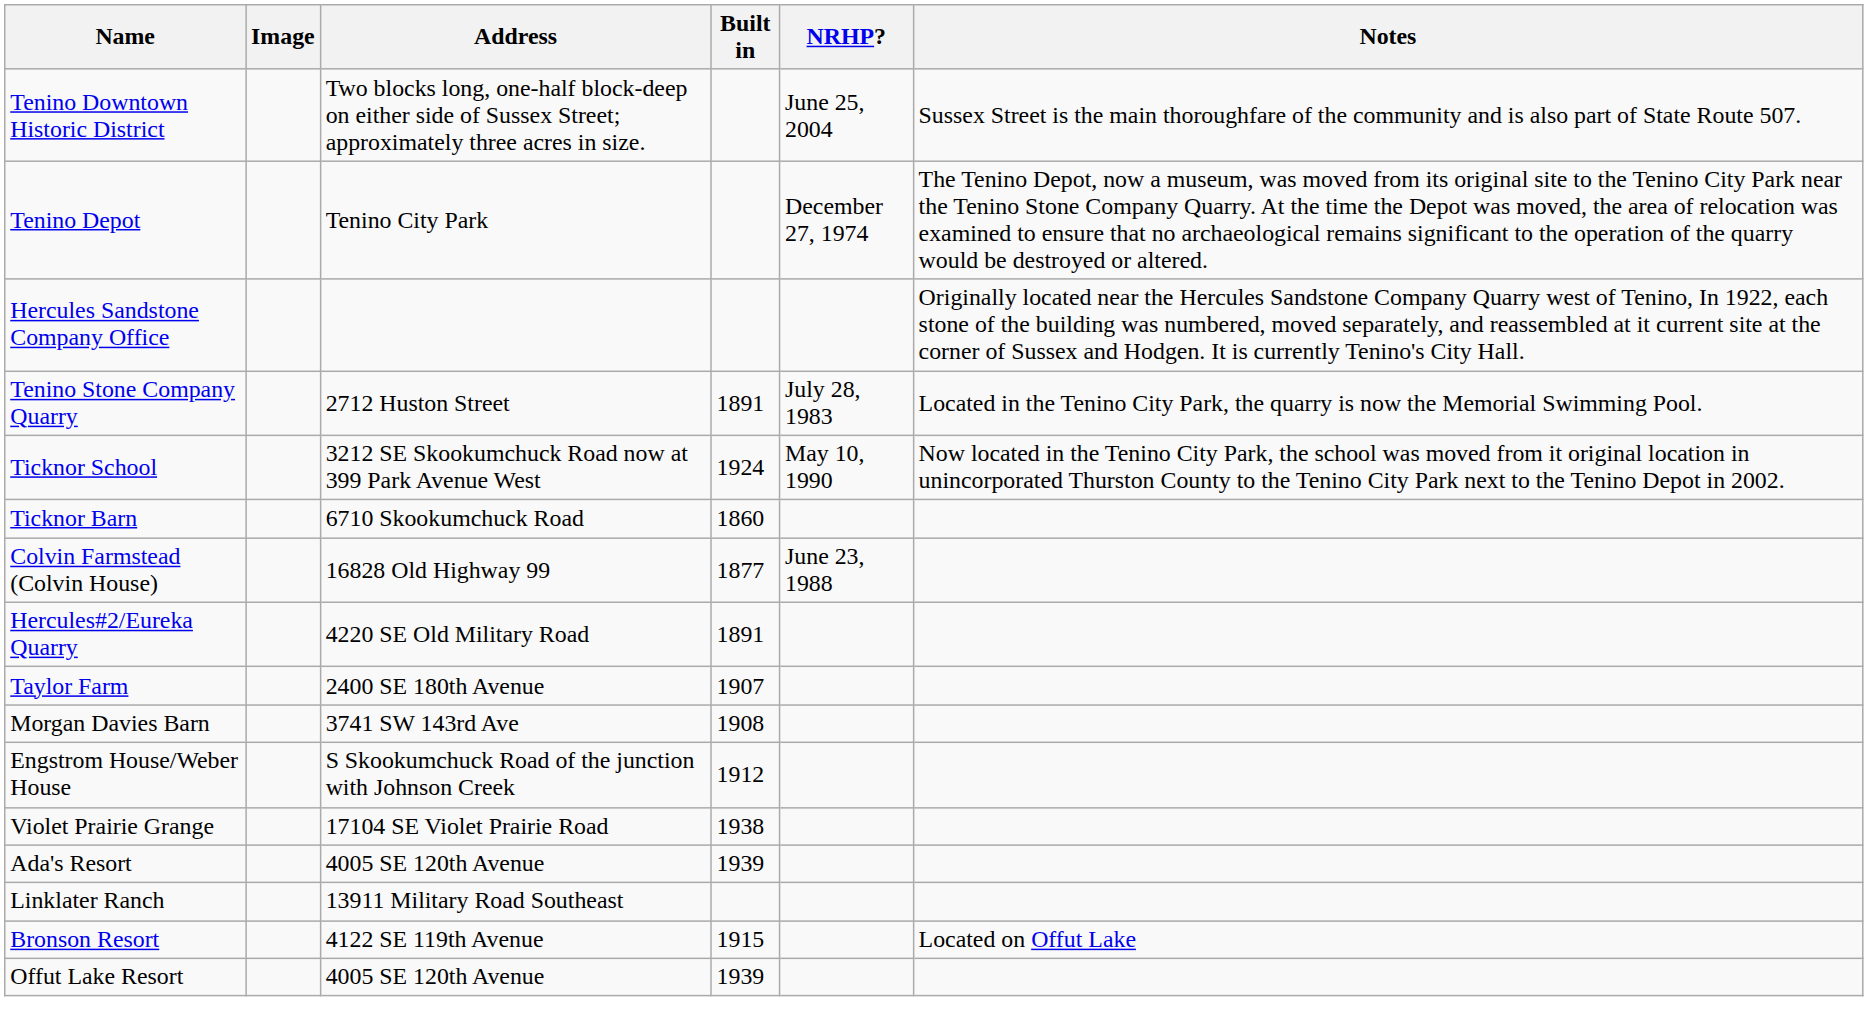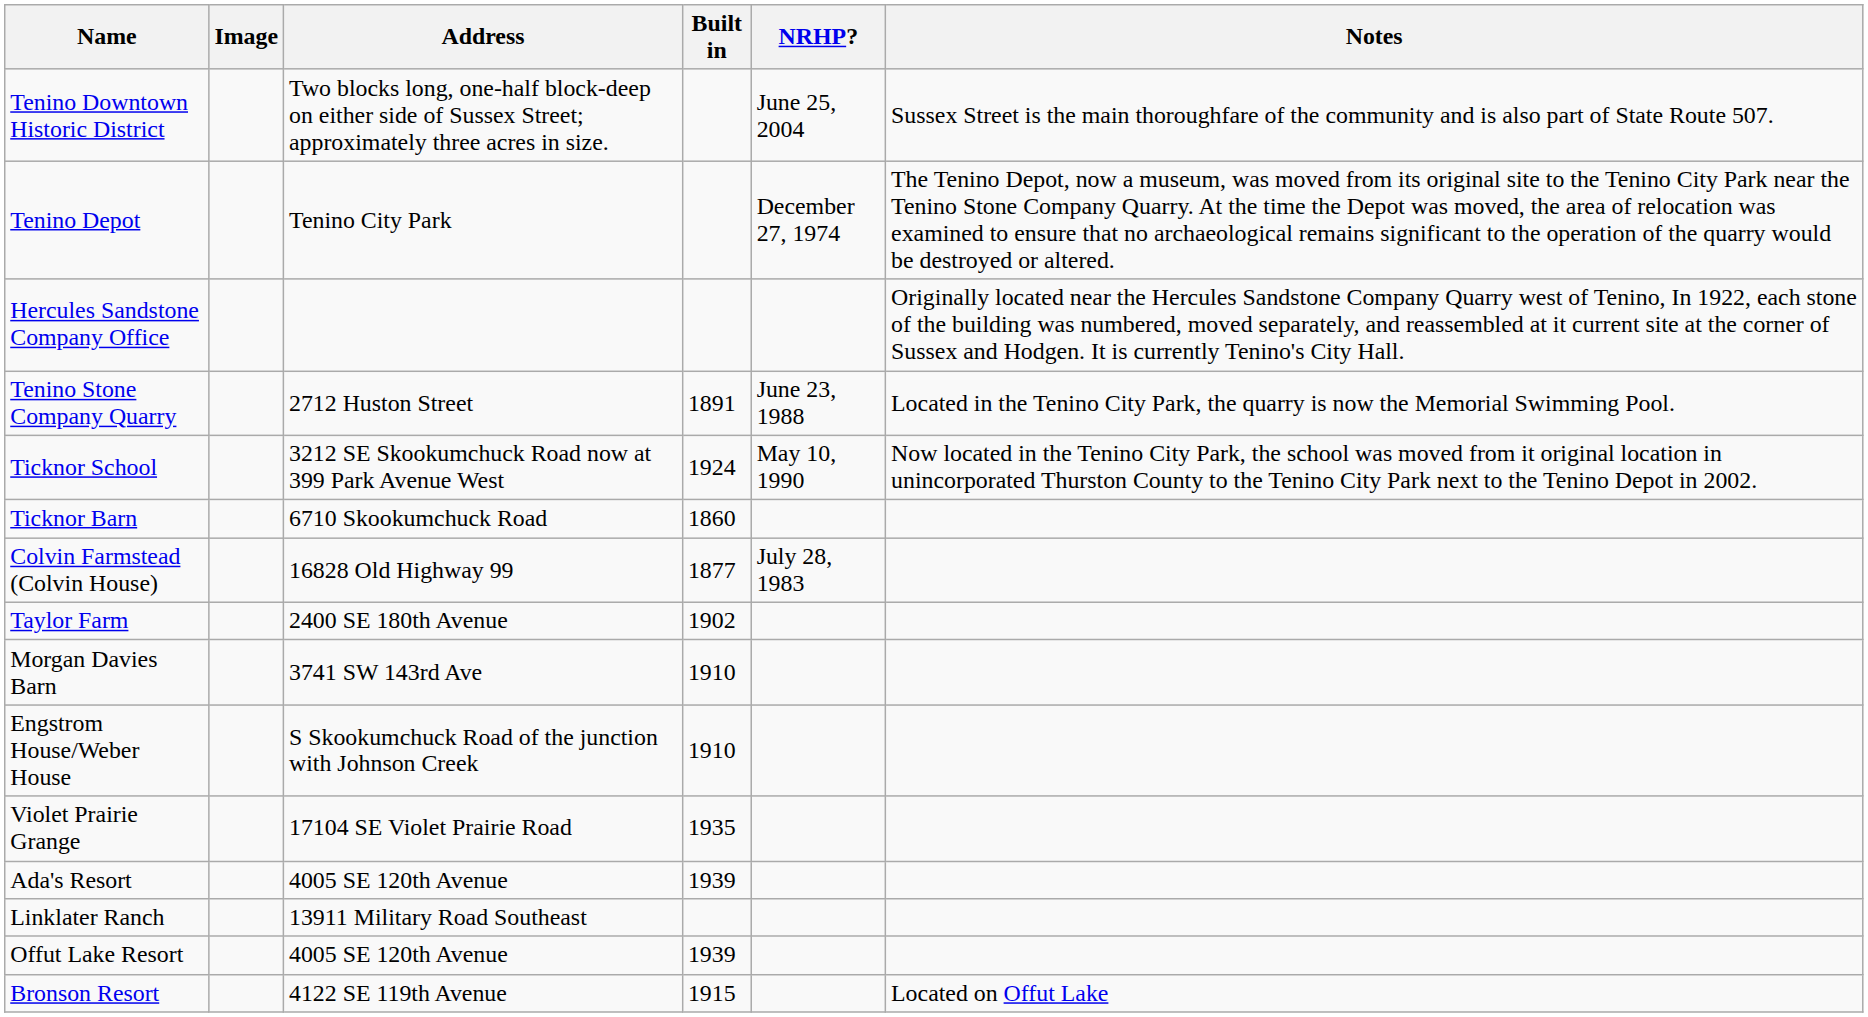 <table class="wikitable">
 <tr>
 <th>Name</th>
 <th>Image</th>
 <th>Address</th>
 <th>Built in</th>
 <th><a href='#'>NRHP</a>?</th>
 <th>Notes</th>
 </tr>
 <tr>
 <td><a href='#'>Tenino Downtown Historic District</a></td>
 <td></td>
 <td>Two blocks long, one-half block-deep on either side of Sussex Street; approximately three acres in size.</td>
 <td></td>
 <td>June 25, 2004</td>
 <td>Sussex Street is the main thoroughfare of the community and is also part of State Route 507.</td>
 </tr>
 <tr>
 <td><a href='#'>Tenino Depot</a></td>
 <td></td>
 <td>Tenino City Park</td>
 <td></td>
 <td>December 27, 1974</td>
 <td>The Tenino Depot, now a museum, was moved from its original site to the Tenino City Park near the Tenino Stone Company Quarry. At the time the Depot was moved, the area of relocation was examined to ensure that no archaeological remains significant to the operation of the quarry would be destroyed or altered.</td>
 </tr>
 <tr>
 <td><a href='#'>Hercules Sandstone Company Office</a></td>
 <td></td>
 <td></td>
 <td></td>
 <td></td>
 <td>Originally located near the Hercules Sandstone Company Quarry west of Tenino, In 1922, each stone of the building was numbered, moved separately, and reassembled at it current site at the corner of Sussex and Hodgen. It is currently Tenino's City Hall.</td>
 </tr>
 <tr>
 <td><a href='#'>Tenino Stone Company Quarry</a></td>
 <td> </td>
 <td>2712 Huston Street</td>
 <td>1891</td>
-<td>July 28, 1983</td>
+<td>June 23, 1988</td>
 <td>Located in the Tenino City Park, the quarry is now the Memorial Swimming Pool.</td>
 </tr>
 <tr>
 <td><a href='#'>Ticknor School</a></td>
 <td> </td>
 <td>3212 SE Skookumchuck Road now at 399 Park Avenue West</td>
 <td>1924</td>
 <td>May 10, 1990</td>
 <td>Now located in the Tenino City Park, the school was moved from it original location in unincorporated Thurston County to the Tenino City Park next to the Tenino Depot in 2002.</td>
 </tr>
 <tr>
 <td><a href='#'>Ticknor Barn</a></td>
 <td> </td>
 <td>6710 Skookumchuck Road</td>
 <td>1860</td>
 <td></td>
 <td></td>
 </tr>
 <tr>
 <td><a href='#'>Colvin Farmstead</a> (Colvin House)</td>
 <td> </td>
 <td>16828 Old Highway 99</td>
 <td>1877</td>
-<td>June 23, 1988</td>
-<td></td>
-</tr>
-<tr>
-<td><a href='#'>Hercules#2/Eureka Quarry</a></td>
-<td> </td>
-<td>4220 SE Old Military Road</td>
-<td>1891</td>
-<td></td>
+<td>July 28, 1983</td>
 <td></td>
 </tr>
 <tr>
 <td><a href='#'>Taylor Farm</a></td>
 <td> </td>
 <td>2400 SE 180th Avenue</td>
-<td>1907</td>
+<td>1902</td>
 <td></td>
 <td></td>
 </tr>
 <tr>
 <td>Morgan Davies Barn</td>
 <td> </td>
 <td>3741 SW 143rd Ave</td>
-<td>1908</td>
+<td>1910</td>
 <td></td>
 <td></td>
 </tr>
 <tr>
 <td>Engstrom House/Weber House</td>
 <td> </td>
 <td>S Skookumchuck Road of the junction with Johnson Creek</td>
-<td>1912</td>
+<td>1910</td>
 <td></td>
 <td></td>
 </tr>
 <tr>
 <td>Violet Prairie Grange</td>
 <td> </td>
 <td>17104 SE Violet Prairie Road</td>
-<td>1938</td>
+<td>1935</td>
 <td></td>
 <td></td>
 </tr>
 <tr>
 <td>Ada's Resort</td>
 <td> </td>
 <td>4005 SE 120th Avenue</td>
 <td>1939</td>
 <td></td>
 <td></td>
 </tr>
 <tr>
 <td>Linklater Ranch</td>
 <td> </td>
 <td>13911 Military Road Southeast</td>
 <td></td>
 <td></td>
 <td></td>
 </tr>
 <tr>
+<td>Offut Lake Resort</td>
+<td> </td>
+<td>4005 SE 120th Avenue</td>
+<td>1939</td>
+<td></td>
+<td></td>
+</tr>
+<tr>
 <td><a href='#'>Bronson Resort</a></td>
 <td> </td>
 <td>4122 SE 119th Avenue</td>
 <td>1915</td>
 <td></td>
 <td>Located on <a href='#'>Offut Lake</a></td>
 </tr>
-<tr>
-<td>Offut Lake Resort</td>
-<td> </td>
-<td>4005 SE 120th Avenue</td>
-<td>1939</td>
-<td></td>
-<td></td>
-</tr>
 </table>
